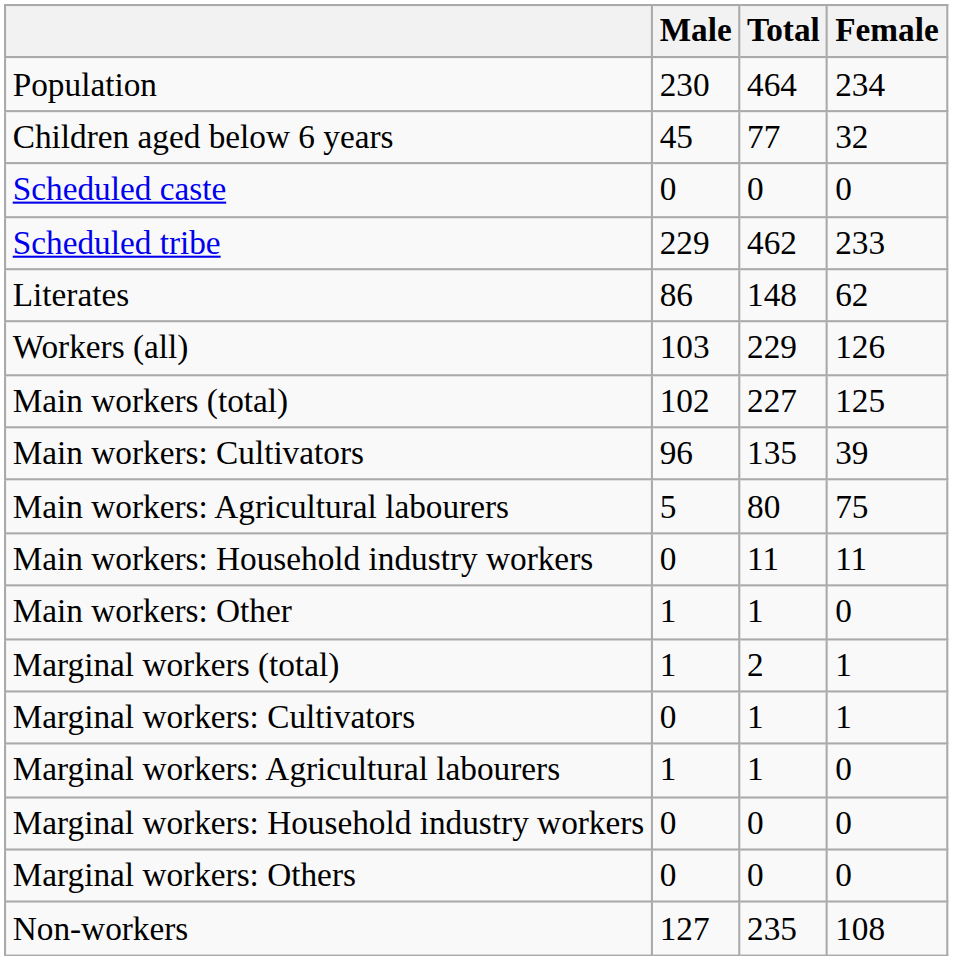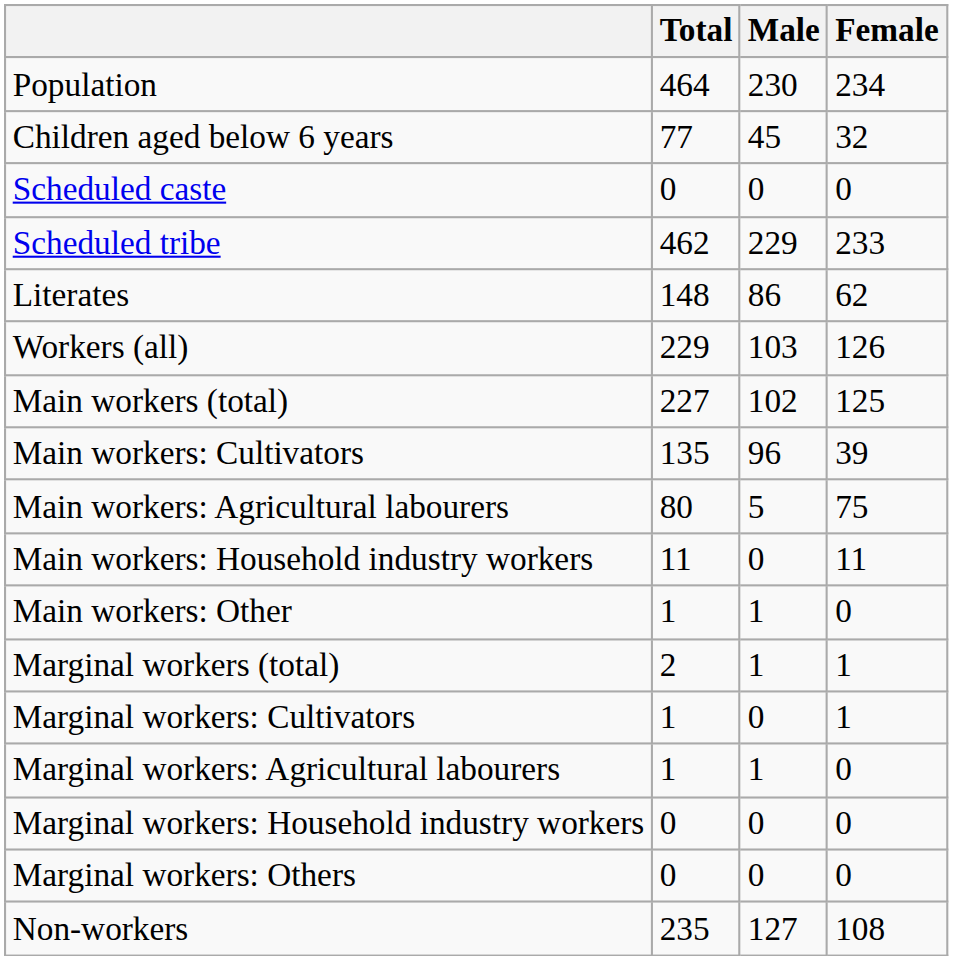 <table class="wikitable sortable">
 <tr>
 <th></th>
+<th>Total</th>
 <th>Male</th>
-<th>Total</th>
 <th>Female</th>
 </tr>
 <tr>
 <td>Population</td>
+<td>464</td>
 <td>230</td>
-<td>464</td>
 <td>234</td>
 </tr>
 <tr>
 <td>Children aged below 6 years</td>
+<td>77</td>
 <td>45</td>
-<td>77</td>
 <td>32</td>
 </tr>
 <tr>
 <td><a href='#'>Scheduled caste</a></td>
 <td>0</td>
 <td>0</td>
 <td>0</td>
 </tr>
 <tr>
 <td><a href='#'>Scheduled tribe</a></td>
+<td>462</td>
 <td>229</td>
-<td>462</td>
 <td>233</td>
 </tr>
 <tr>
 <td>Literates</td>
+<td>148</td>
 <td>86</td>
-<td>148</td>
 <td>62</td>
 </tr>
 <tr>
 <td>Workers (all)</td>
+<td>229</td>
 <td>103</td>
-<td>229</td>
 <td>126</td>
 </tr>
 <tr>
 <td>Main workers (total)</td>
+<td>227</td>
 <td>102</td>
-<td>227</td>
 <td>125</td>
 </tr>
 <tr>
 <td>Main workers: Cultivators</td>
+<td>135</td>
 <td>96</td>
-<td>135</td>
 <td>39</td>
 </tr>
 <tr>
 <td>Main workers: Agricultural labourers</td>
+<td>80</td>
 <td>5</td>
-<td>80</td>
 <td>75</td>
 </tr>
 <tr>
 <td>Main workers: Household industry workers</td>
+<td>11</td>
 <td>0</td>
-<td>11</td>
 <td>11</td>
 </tr>
 <tr>
 <td>Main workers: Other</td>
 <td>1</td>
 <td>1</td>
 <td>0</td>
 </tr>
 <tr>
 <td>Marginal workers (total)</td>
+<td>2</td>
 <td>1</td>
-<td>2</td>
 <td>1</td>
 </tr>
 <tr>
 <td>Marginal workers: Cultivators</td>
+<td>1</td>
 <td>0</td>
-<td>1</td>
 <td>1</td>
 </tr>
 <tr>
 <td>Marginal workers: Agricultural labourers</td>
 <td>1</td>
 <td>1</td>
 <td>0</td>
 </tr>
 <tr>
 <td>Marginal workers: Household industry workers</td>
 <td>0</td>
 <td>0</td>
 <td>0</td>
 </tr>
 <tr>
 <td>Marginal workers: Others</td>
 <td>0</td>
 <td>0</td>
 <td>0</td>
 </tr>
 <tr>
 <td>Non-workers</td>
+<td>235</td>
 <td>127</td>
-<td>235</td>
 <td>108</td>
 </tr>
 </table>
